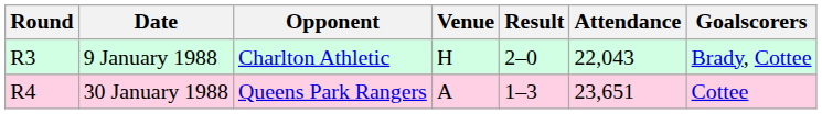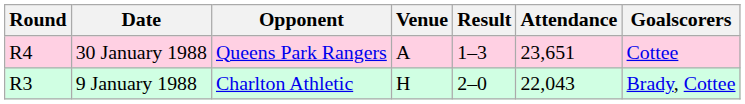 <table class="wikitable">
 <tr>
 <th>Round</th>
 <th>Date</th>
 <th>Opponent</th>
 <th>Venue</th>
 <th>Result</th>
 <th>Attendance</th>
 <th>Goalscorers</th>
 </tr>
+<tr style="background-color: #ffd0e3;">
+<td>R4</td>
+<td>30 January 1988</td>
+<td><a href='#'>Queens Park Rangers</a></td>
+<td>A</td>
+<td>1–3</td>
+<td>23,651</td>
+<td><a href='#'>Cottee</a></td>
+</tr>
 <tr style="background-color: #d0ffe3;">
 <td>R3</td>
 <td>9 January 1988</td>
 <td><a href='#'>Charlton Athletic</a></td>
 <td>H</td>
 <td>2–0</td>
 <td>22,043</td>
 <td><a href='#'>Brady</a>, <a href='#'>Cottee</a></td>
 </tr>
-<tr style="background-color: #ffd0e3;">
-<td>R4</td>
-<td>30 January 1988</td>
-<td><a href='#'>Queens Park Rangers</a></td>
-<td>A</td>
-<td>1–3</td>
-<td>23,651</td>
-<td><a href='#'>Cottee</a></td>
-</tr>
 </table>
